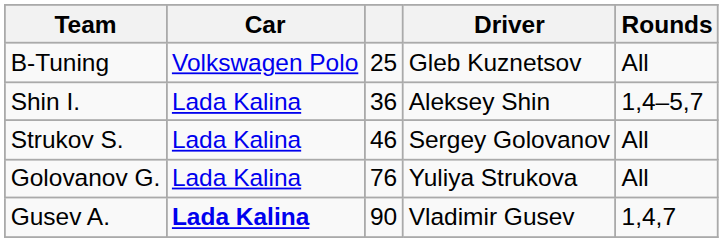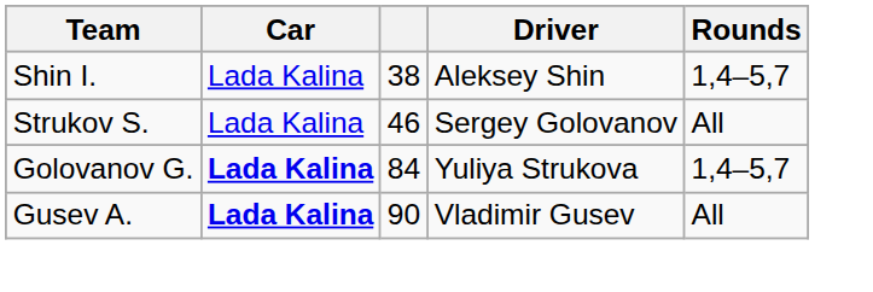 <table class="wikitable" style="font-size: 85%">
 <tr>
 <th>Team</th>
 <th>Car</th>
 <th></th>
 <th>Driver</th>
 <th>Rounds</th>
 </tr>
 <tr>
-<td>B-Tuning</td>
-<td><a href='#'>Volkswagen Polo</a></td>
-<td>25</td>
-<td>Gleb Kuznetsov</td>
-<td>All</td>
-</tr>
-<tr>
 <td>Shin I.</td>
 <td><a href='#'>Lada Kalina</a></td>
-<td>36</td>
+<td>38</td>
 <td>Aleksey Shin</td>
 <td>1,4–5,7</td>
 </tr>
 <tr>
 <td>Strukov S.</td>
 <td><a href='#'>Lada Kalina</a></td>
 <td>46</td>
 <td>Sergey Golovanov</td>
 <td>All</td>
 </tr>
 <tr>
 <td>Golovanov G.</td>
-<td><a href='#'>Lada Kalina</a></td>
-<td>76</td>
+<td><strong><a href='#'>Lada Kalina</a></strong></td>
+<td>84</td>
 <td>Yuliya Strukova</td>
-<td>All</td>
+<td>1,4–5,7</td>
 </tr>
 <tr>
 <td>Gusev A.</td>
 <td><strong><a href='#'>Lada Kalina</a></strong></td>
 <td>90</td>
 <td>Vladimir Gusev</td>
-<td>1,4,7</td>
+<td>All</td>
 </tr>
 </table>
